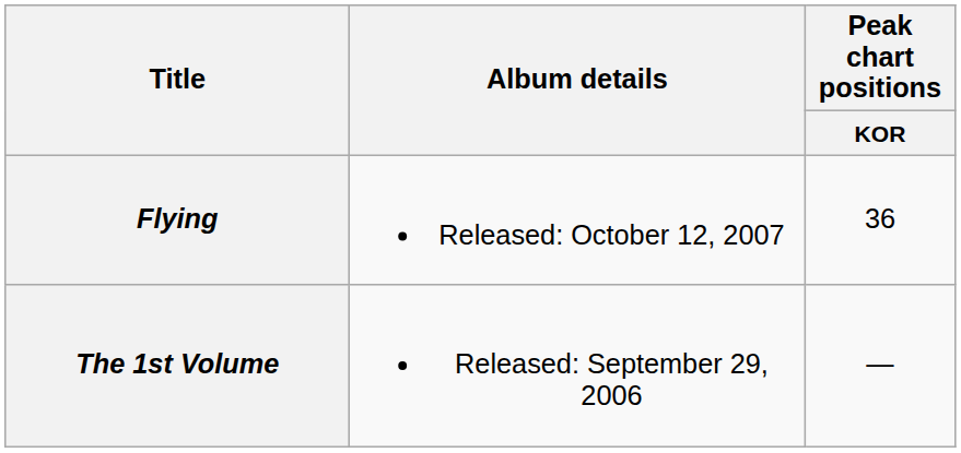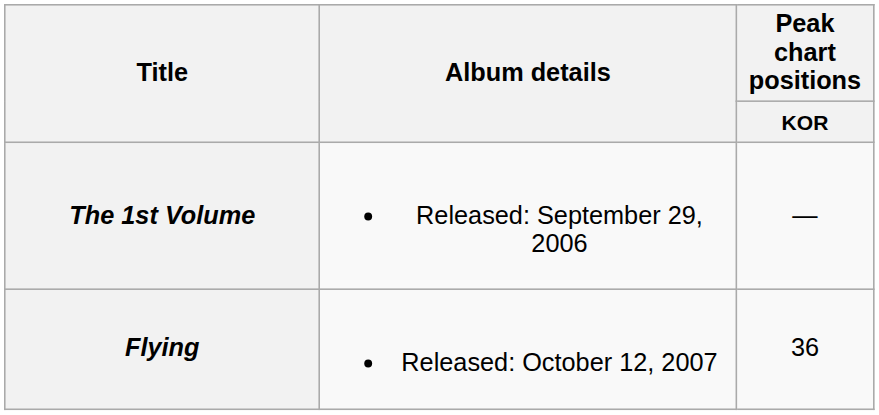 <table class="wikitable plainrowheaders" style="text-align:center;">
 <tr>
 <th scope="col" rowspan="2" style="width:12em;">Title</th>
 <th scope="col" rowspan="2" style="width:16em;">Album details</th>
 <th scope="col" colspan="1" style="width:5em;">Peak chart positions</th>
 </tr>
 <tr>
 <th><small>KOR</small><br></th>
 </tr>
 <tr>
+<th scope="row"><em>The 1st Volume</em></th>
+<td><br><ul><li>Released: September 29, 2006</li></ul></td>
+<td>—</td>
+</tr>
+<tr>
 <th scope="row"><em>Flying</em></th>
 <td><br><ul><li>Released: October 12, 2007</li></ul></td>
 <td>36</td>
 </tr>
-<tr>
-<th scope="row"><em>The 1st Volume</em></th>
-<td><br><ul><li>Released: September 29, 2006</li></ul></td>
-<td>—</td>
-</tr>
 </table>
